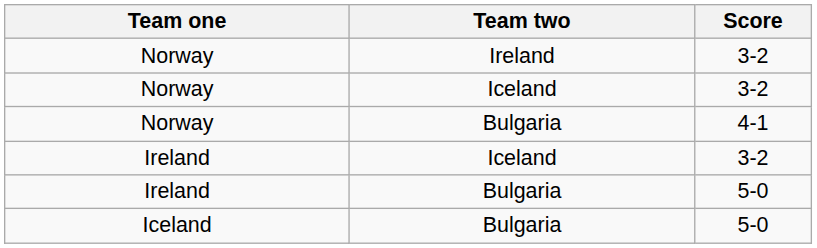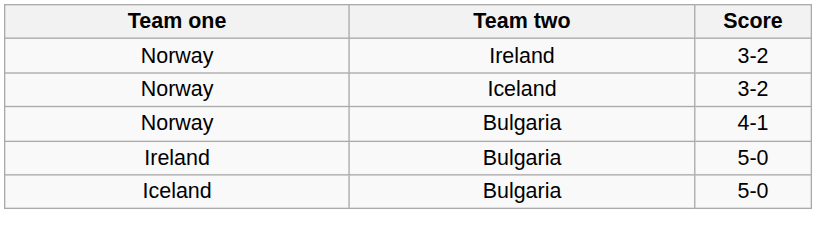 <table class="wikitable" style="text-align: center">
 <tr>
 <th width=250>Team one</th>
 <th width=250>Team two</th>
 <th width=80>Score</th>
 </tr>
 <tr>
 <td> Norway</td>
 <td> Ireland</td>
 <td>3-2</td>
 </tr>
 <tr>
 <td> Norway</td>
 <td> Iceland</td>
 <td>3-2</td>
 </tr>
 <tr>
 <td> Norway</td>
 <td> Bulgaria</td>
 <td>4-1</td>
 </tr>
 <tr>
 <td> Ireland</td>
-<td> Iceland</td>
-<td>3-2</td>
-</tr>
-<tr>
-<td> Ireland</td>
 <td> Bulgaria</td>
 <td>5-0</td>
 </tr>
 <tr>
 <td> Iceland</td>
 <td> Bulgaria</td>
 <td>5-0</td>
 </tr>
 </table>
